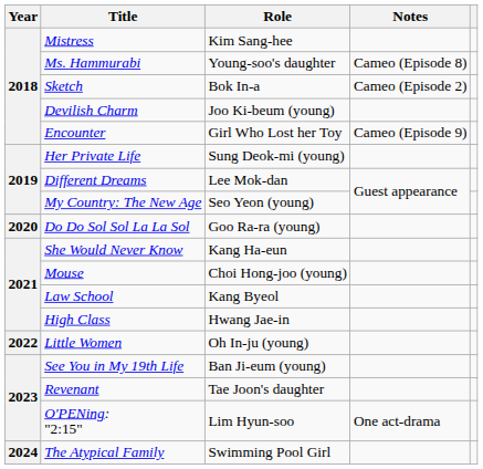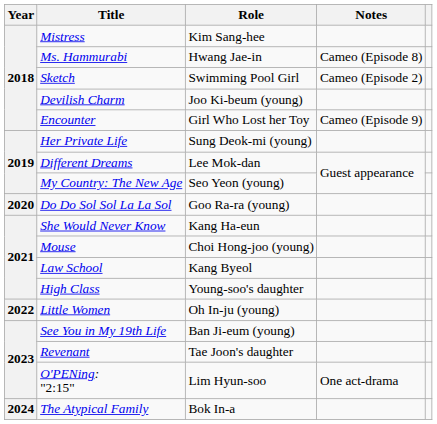 <table class="wikitable plainrowheaders sortable">
 <tr>
 <th scope="col">Year</th>
 <th scope="col">Title</th>
 <th scope="col">Role</th>
 <th scope="col">Notes</th>
 <th scope="col" class="unsortable"></th>
 </tr>
 <tr>
 <th scope="row" rowspan="5">2018</th>
 <td><em><a href='#'>Mistress</a></em></td>
 <td>Kim Sang-hee</td>
 <td></td>
 <td style="text-align:center"></td>
 </tr>
 <tr>
 <td><em><a href='#'>Ms. Hammurabi</a></em></td>
-<td>Young-soo's daughter</td>
+<td>Hwang Jae-in</td>
 <td>Cameo (Episode 8)</td>
 <td style="text-align:center"></td>
 </tr>
 <tr>
 <td><em><a href='#'>Sketch</a></em></td>
-<td>Bok In-a</td>
+<td>Swimming Pool Girl</td>
 <td>Cameo (Episode 2)</td>
 <td style="text-align:center"></td>
 </tr>
 <tr>
 <td><em><a href='#'>Devilish Charm</a></em></td>
 <td>Joo Ki-beum (young)</td>
 <td></td>
 <td style="text-align:center"></td>
 </tr>
 <tr>
 <td><em><a href='#'>Encounter</a></em></td>
 <td>Girl Who Lost her Toy</td>
 <td>Cameo (Episode 9)</td>
 <td style="text-align:center"></td>
 </tr>
 <tr>
 <th scope="row" rowspan="3">2019</th>
 <td><em><a href='#'>Her Private Life</a></em></td>
 <td>Sung Deok-mi (young)</td>
 <td></td>
 <td style="text-align:center"></td>
 </tr>
 <tr>
 <td><em><a href='#'>Different Dreams</a></em></td>
 <td>Lee Mok-dan</td>
 <td rowspan="2">Guest appearance</td>
 <td style="text-align:center"></td>
 </tr>
 <tr>
 <td><em><a href='#'>My Country: The New Age</a></em></td>
 <td>Seo Yeon (young)</td>
 <td style="text-align:center"></td>
 </tr>
 <tr>
 <th scope="row">2020</th>
 <td><em><a href='#'>Do Do Sol Sol La La Sol</a></em></td>
 <td>Goo Ra-ra (young)</td>
 <td></td>
 <td style="text-align:center"></td>
 </tr>
 <tr>
 <th scope="row" rowspan="4">2021</th>
 <td><em><a href='#'>She Would Never Know</a></em></td>
 <td>Kang Ha-eun</td>
 <td></td>
 <td style="text-align:center"></td>
 </tr>
 <tr>
 <td><em><a href='#'>Mouse</a></em></td>
 <td>Choi Hong-joo (young)</td>
 <td></td>
 <td style="text-align:center"></td>
 </tr>
 <tr>
 <td><em><a href='#'>Law School</a></em></td>
 <td>Kang Byeol</td>
 <td></td>
 <td style="text-align:center"></td>
 </tr>
 <tr>
 <td><em><a href='#'>High Class</a></em></td>
-<td>Hwang Jae-in</td>
+<td>Young-soo's daughter</td>
 <td></td>
 <td style="text-align:center"></td>
 </tr>
 <tr>
 <th scope="row">2022</th>
 <td><a href='#'><em>Little Women</em></a></td>
 <td>Oh In-ju (young)</td>
 <td></td>
 <td style="text-align:center"></td>
 </tr>
 <tr>
 <th scope="row" rowspan="3">2023</th>
 <td><em><a href='#'>See You in My 19th Life</a></em></td>
 <td>Ban Ji-eum (young)</td>
 <td></td>
 <td style="text-align:center"></td>
 </tr>
 <tr>
 <td><em><a href='#'>Revenant</a></em></td>
 <td>Tae Joon's daughter</td>
 <td></td>
 <td style="text-align:center"></td>
 </tr>
 <tr>
 <td><em><a href='#'>O'PENing</a>:</em><br>"2:15"</td>
 <td>Lim Hyun-soo</td>
 <td>One act-drama</td>
 <td style="text-align:center"></td>
 </tr>
 <tr>
 <th scope="row">2024</th>
 <td><em><a href='#'>The Atypical Family</a></em></td>
-<td>Swimming Pool Girl</td>
+<td>Bok In-a</td>
 <td></td>
 <td style="text-align:center"></td>
 </tr>
 </table>
